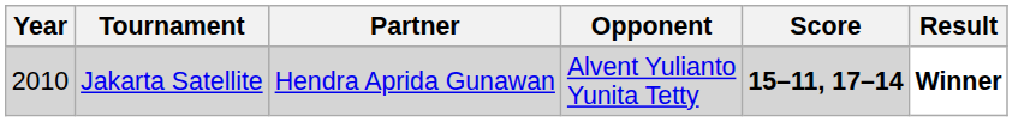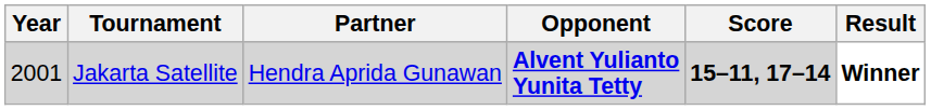 <table class="sortable wikitable" style="font-size: 90%;">
 <tr>
 <th>Year</th>
 <th>Tournament</th>
 <th>Partner</th>
 <th>Opponent</th>
 <th>Score</th>
 <th>Result</th>
 </tr>
 <tr style="background:#D5D5D5">
-<td align="center">2010</td>
+<td align="center">2001</td>
 <td align="left"><a href='#'>Jakarta Satellite</a></td>
 <td align="left"> <a href='#'>Hendra Aprida Gunawan</a></td>
-<td align="left"> <a href='#'>Alvent Yulianto</a> <br>  <a href='#'>Yunita Tetty</a></td>
+<td align="left"><strong> <a href='#'>Alvent Yulianto</a> <br>  <a href='#'>Yunita Tetty</a></strong></td>
 <td align="left"><strong>15–11, 17–14</strong></td>
 <td style="text-align:left; background:white"> <strong>Winner</strong></td>
 </tr>
 </table>
